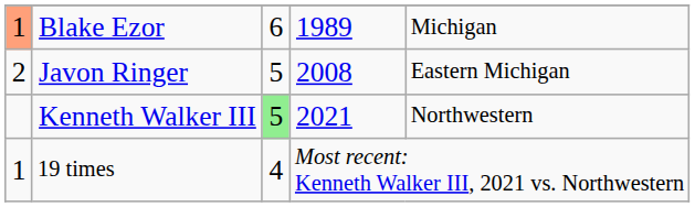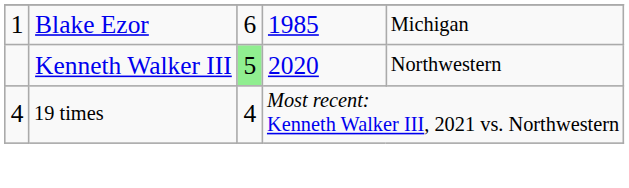 <table class="wikitable">
 <tr>
 </tr>
 <tr>
-<td style="background: lightsalmon;">1</td>
+<td>1</td>
 <td><a href='#'>Blake Ezor</a></td>
 <td>6</td>
-<td><a href='#'>1989</a></td>
+<td><a href='#'>1985</a></td>
 <td style="font-size:80%;">Michigan</td>
-</tr>
-<tr>
-<td>2</td>
-<td><a href='#'>Javon Ringer</a></td>
-<td>5</td>
-<td><a href='#'>2008</a></td>
-<td style="font-size:80%;">Eastern Michigan</td>
 </tr>
 <tr>
 <td></td>
 <td><a href='#'>Kenneth Walker III</a></td>
 <td style="background: lightgreen;">5</td>
-<td><a href='#'>2021</a></td>
+<td><a href='#'>2020</a></td>
 <td style="font-size:80%;">Northwestern</td>
 </tr>
 <tr>
-<td>1</td>
+<td>4</td>
 <td style="font-size:80%;">19 times</td>
 <td>4</td>
 <td colspan=2 style="font-size:80%;"><em>Most recent:</em><br><a href='#'>Kenneth Walker III</a>, 2021 vs. Northwestern</td>
 </tr>
 </table>
